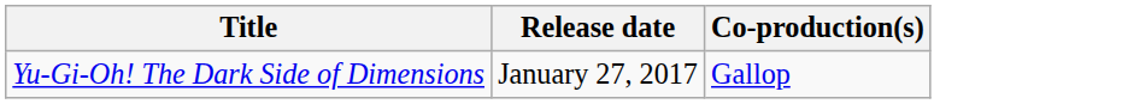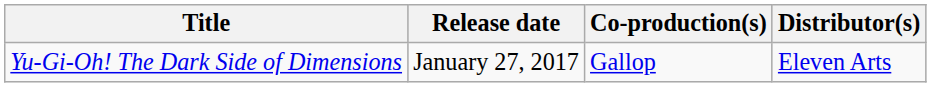 <table class="wikitable sortable">
 <tr>
 <th>Title</th>
 <th>Release date</th>
 <th>Co-production(s)</th>
+<th>Distributor(s)</th>
 </tr>
 <tr>
 <td><em><a href='#'>Yu-Gi-Oh! The Dark Side of Dimensions</a></em></td>
 <td>January 27, 2017</td>
 <td><a href='#'>Gallop</a></td>
+<td><a href='#'>Eleven Arts</a></td>
 </tr>
 </table>
